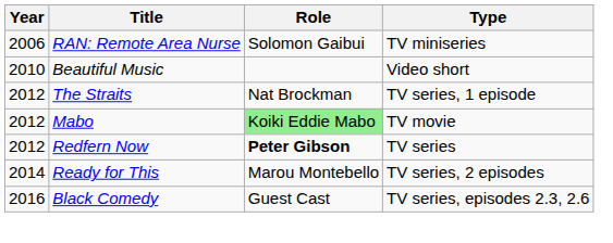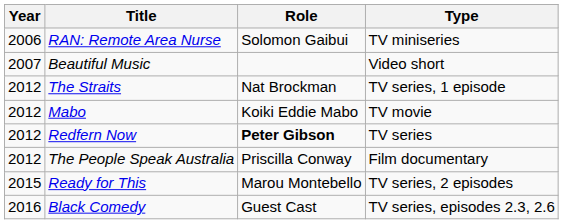 <table class="wikitable">
 <tr>
 <th>Year</th>
 <th>Title</th>
 <th>Role</th>
 <th>Type</th>
 </tr>
 <tr>
 <td>2006</td>
 <td><em><a href='#'>RAN: Remote Area Nurse</a></em></td>
 <td>Solomon Gaibui</td>
 <td>TV miniseries</td>
 </tr>
 <tr>
-<td>2010</td>
+<td>2007</td>
 <td><em>Beautiful Music</em></td>
 <td></td>
 <td>Video short</td>
 </tr>
 <tr>
 <td>2012</td>
 <td><em><a href='#'>The Straits</a></em></td>
 <td>Nat Brockman</td>
 <td>TV series, 1 episode</td>
 </tr>
 <tr>
 <td>2012</td>
 <td><em><a href='#'>Mabo</a></em></td>
-<td style="background: lightgreen;">Koiki Eddie Mabo</td>
+<td>Koiki Eddie Mabo</td>
 <td>TV movie</td>
 </tr>
 <tr>
 <td>2012</td>
 <td><em><a href='#'>Redfern Now</a></em></td>
 <td><strong>Peter Gibson</strong></td>
 <td>TV series</td>
 </tr>
 <tr>
-<td>2014</td>
+<td>2012</td>
+<td><em>The People Speak Australia</em></td>
+<td>Priscilla Conway</td>
+<td>Film documentary</td>
+</tr>
+<tr>
+<td>2015</td>
 <td><em><a href='#'>Ready for This</a></em></td>
 <td>Marou Montebello</td>
 <td>TV series, 2 episodes</td>
 </tr>
 <tr>
 <td>2016</td>
 <td><em><a href='#'>Black Comedy</a></em></td>
 <td>Guest Cast</td>
 <td>TV series, episodes 2.3, 2.6</td>
 </tr>
 </table>
